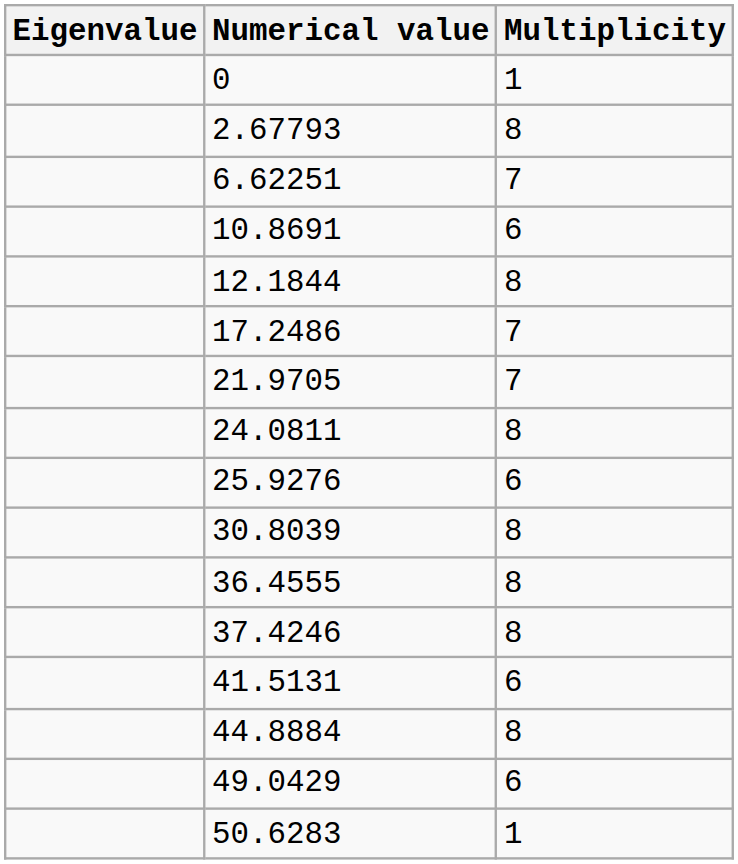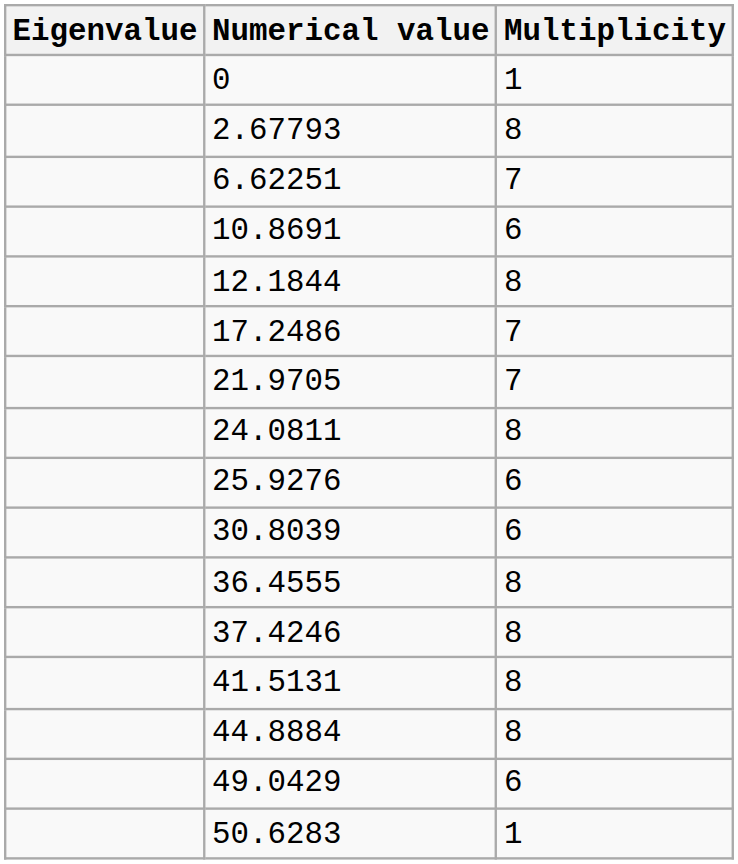 <table class="wikitable">
 <tr>
 <th>Eigenvalue</th>
 <th>Numerical value</th>
 <th>Multiplicity</th>
 </tr>
 <tr>
 <td></td>
 <td>0</td>
 <td>1</td>
 </tr>
 <tr>
 <td></td>
 <td>2.67793</td>
 <td>8</td>
 </tr>
 <tr>
 <td></td>
 <td>6.62251</td>
 <td>7</td>
 </tr>
 <tr>
 <td></td>
 <td>10.8691</td>
 <td>6</td>
 </tr>
 <tr>
 <td></td>
 <td>12.1844</td>
 <td>8</td>
 </tr>
 <tr>
 <td></td>
 <td>17.2486</td>
 <td>7</td>
 </tr>
 <tr>
 <td></td>
 <td>21.9705</td>
 <td>7</td>
 </tr>
 <tr>
 <td></td>
 <td>24.0811</td>
 <td>8</td>
 </tr>
 <tr>
 <td></td>
 <td>25.9276</td>
 <td>6</td>
 </tr>
 <tr>
 <td></td>
 <td>30.8039</td>
-<td>8</td>
+<td>6</td>
 </tr>
 <tr>
 <td></td>
 <td>36.4555</td>
 <td>8</td>
 </tr>
 <tr>
 <td></td>
 <td>37.4246</td>
 <td>8</td>
 </tr>
 <tr>
 <td></td>
 <td>41.5131</td>
-<td>6</td>
+<td>8</td>
 </tr>
 <tr>
 <td></td>
 <td>44.8884</td>
 <td>8</td>
 </tr>
 <tr>
 <td></td>
 <td>49.0429</td>
 <td>6</td>
 </tr>
 <tr>
 <td></td>
 <td>50.6283</td>
 <td>1</td>
 </tr>
 </table>
